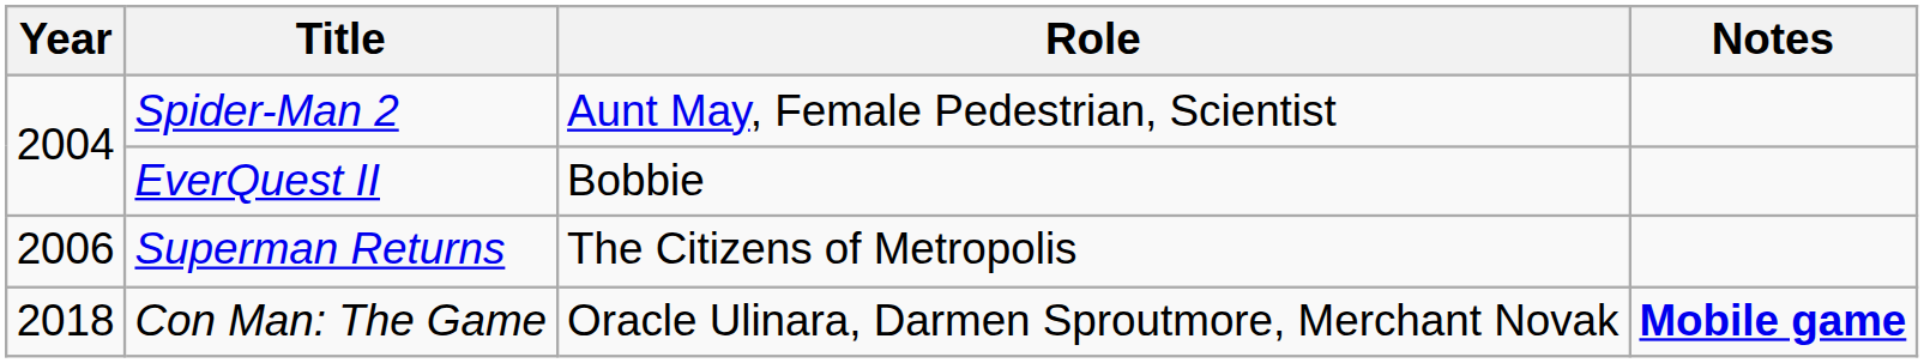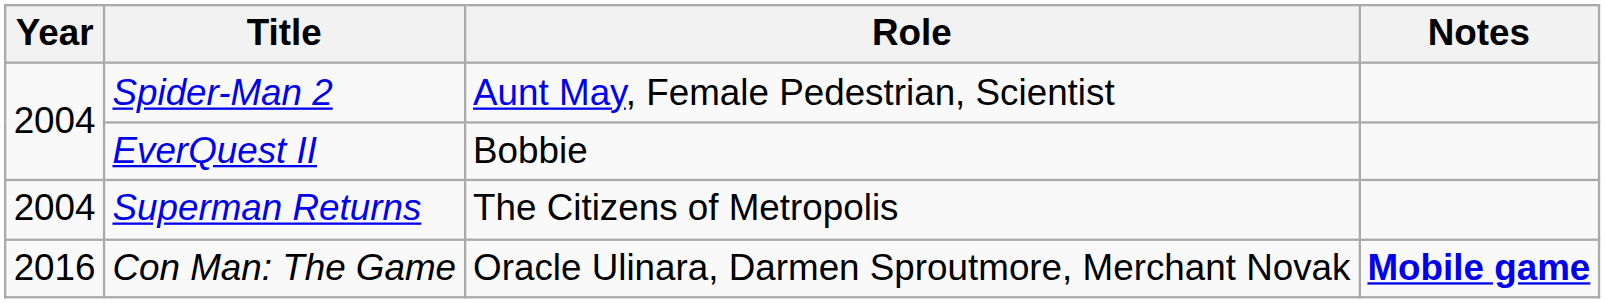 <table class="wikitable sortable">
 <tr>
 <th>Year</th>
 <th>Title</th>
 <th>Role</th>
 <th>Notes</th>
 </tr>
 <tr>
 <td rowspan=2>2004</td>
 <td><em><a href='#'>Spider-Man 2</a></em></td>
 <td><a href='#'>Aunt May</a>, Female Pedestrian, Scientist</td>
 <td></td>
 </tr>
 <tr>
 <td><em><a href='#'>EverQuest II</a></em></td>
 <td>Bobbie</td>
 <td></td>
 </tr>
 <tr>
-<td>2006</td>
+<td>2004</td>
 <td><em><a href='#'>Superman Returns</a></em></td>
 <td>The Citizens of Metropolis</td>
 <td></td>
 </tr>
 <tr>
-<td>2018</td>
+<td>2016</td>
 <td><em>Con Man: The Game</em></td>
 <td>Oracle Ulinara, Darmen Sproutmore, Merchant Novak</td>
 <td><strong><a href='#'>Mobile game</a></strong></td>
 </tr>
 </table>
